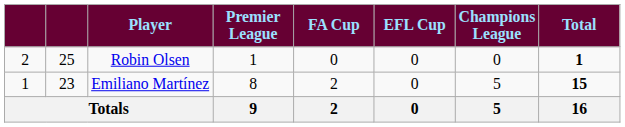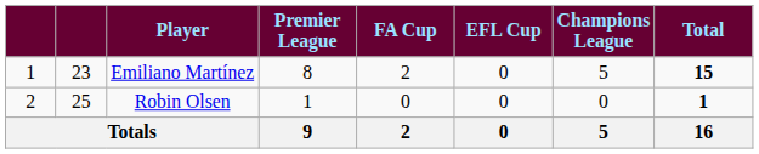 <table class="wikitable sortable" style="text-align:center">
 <tr>
 <th style="background:#660033;color:#9be1ff; width:35px;"></th>
 <th style="background:#660033;color:#9be1ff; width:35px;"></th>
 <th style="background:#660033;color:#9be1ff;">Player</th>
 <th style="background:#660033;color:#9be1ff; width:75px;">Premier League</th>
 <th style="background:#660033;color:#9be1ff; width:75px;">FA Cup</th>
 <th style="background:#660033;color:#9be1ff; width:75px;">EFL Cup</th>
 <th style="background:#660033;color:#9be1ff; width:75px;">Champions League</th>
 <th style="background:#660033;color:#9be1ff; width:75px;"><strong>Total</strong></th>
 </tr>
 <tr>
+<td>1</td>
+<td>23</td>
+<td> <a href='#'>Emiliano Martínez</a></td>
+<td>8</td>
+<td>2</td>
+<td>0</td>
+<td>5</td>
+<td><strong>15</strong></td>
+</tr>
+<tr>
 <td>2</td>
 <td>25</td>
 <td> <a href='#'>Robin Olsen</a></td>
 <td>1</td>
 <td>0</td>
 <td>0</td>
 <td>0</td>
 <td><strong>1</strong></td>
-</tr>
-<tr>
-<td>1</td>
-<td>23</td>
-<td> <a href='#'>Emiliano Martínez</a></td>
-<td>8</td>
-<td>2</td>
-<td>0</td>
-<td>5</td>
-<td><strong>15</strong></td>
 </tr>
 <tr class="sortbottom">
 <th colspan="3"><strong>Totals</strong></th>
 <th>9</th>
 <th>2</th>
 <th>0</th>
 <th>5</th>
 <th>16</th>
 </tr>
 </table>
